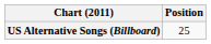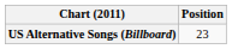 <table class="wikitable plainrowheaders" style="text-align:center">
 <tr>
 <th scope="col">Chart (2011)</th>
 <th scope="col">Position</th>
 </tr>
 <tr>
 <th scope="row">US Alternative Songs (<em>Billboard</em>)</th>
-<td>25</td>
+<td>23</td>
 </tr>
 </table>
